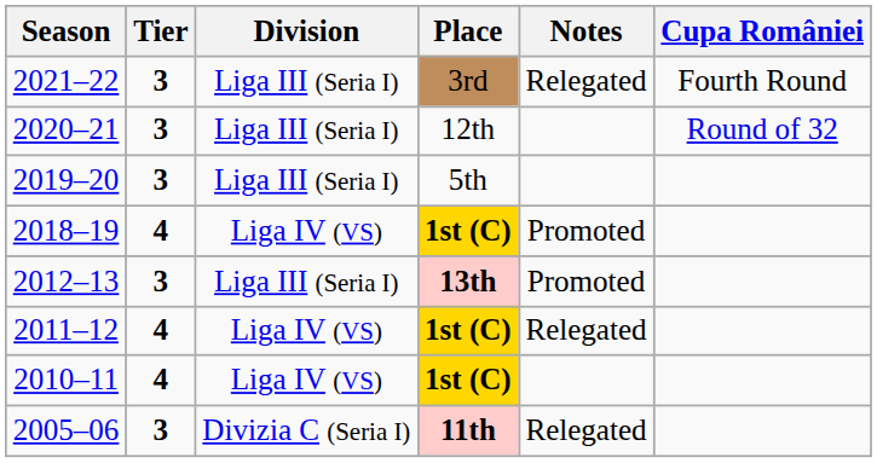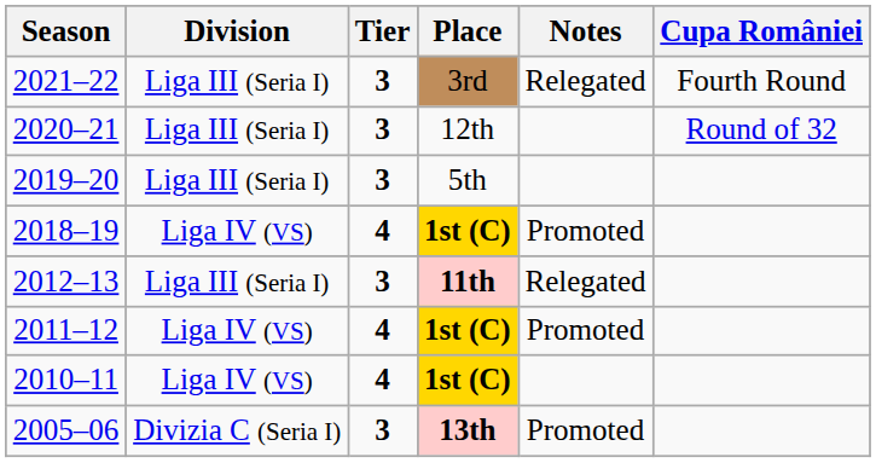 <table class="wikitable" style="text-align:center; font-size:90%">
 <tr>
 <th>Season</th>
+<th>Division</th>
 <th>Tier</th>
-<th>Division</th>
 <th>Place</th>
 <th>Notes</th>
 <th><a href='#'>Cupa României</a></th>
 </tr>
 <tr>
 <td><a href='#'>2021–22</a></td>
+<td><a href='#'>Liga III</a> <small>(Seria I)</small></td>
 <td><strong>3</strong></td>
-<td><a href='#'>Liga III</a> <small>(Seria I)</small></td>
 <td align=center bgcolor=#BF8D5B>3rd</td>
 <td>Relegated</td>
 <td>Fourth Round</td>
 </tr>
 <tr>
 <td><a href='#'>2020–21</a></td>
+<td><a href='#'>Liga III</a> <small>(Seria I)</small></td>
 <td><strong>3</strong></td>
-<td><a href='#'>Liga III</a> <small>(Seria I)</small></td>
 <td>12th</td>
 <td></td>
 <td><a href='#'>Round of 32</a></td>
 </tr>
 <tr>
 <td><a href='#'>2019–20</a></td>
+<td><a href='#'>Liga III</a> <small>(Seria I)</small></td>
 <td><strong>3</strong></td>
-<td><a href='#'>Liga III</a> <small>(Seria I)</small></td>
 <td>5th</td>
 <td></td>
 <td></td>
 </tr>
 <tr>
 <td><a href='#'>2018–19</a></td>
+<td><a href='#'>Liga IV</a> <small>(<a href='#'>VS</a>)</small></td>
 <td><strong>4</strong></td>
-<td><a href='#'>Liga IV</a> <small>(<a href='#'>VS</a>)</small></td>
 <td align=center bgcolor=gold><strong>1st</strong> <strong>(C)</strong></td>
 <td>Promoted</td>
 <td></td>
 </tr>
 <tr>
 <td><a href='#'>2012–13</a></td>
+<td><a href='#'>Liga III</a> <small>(Seria I)</small></td>
 <td><strong>3</strong></td>
-<td><a href='#'>Liga III</a> <small>(Seria I)</small></td>
-<td align=center bgcolor=#FFCCCC><strong>13th</strong></td>
+<td align=center bgcolor=#FFCCCC><strong>11th</strong></td>
+<td>Relegated</td>
+<td></td>
+</tr>
+<tr>
+<td><a href='#'>2011–12</a></td>
+<td><a href='#'>Liga IV</a> <small>(<a href='#'>VS</a>)</small></td>
+<td><strong>4</strong></td>
+<td align=center bgcolor=gold><strong>1st</strong> <strong>(C)</strong></td>
 <td>Promoted</td>
 <td></td>
 </tr>
 <tr>
-<td><a href='#'>2011–12</a></td>
+<td><a href='#'>2010–11</a></td>
+<td><a href='#'>Liga IV</a> <small>(<a href='#'>VS</a>)</small></td>
 <td><strong>4</strong></td>
-<td><a href='#'>Liga IV</a> <small>(<a href='#'>VS</a>)</small></td>
-<td align=center bgcolor=gold><strong>1st</strong> <strong>(C)</strong></td>
-<td>Relegated</td>
-<td></td>
-</tr>
-<tr>
-<td><a href='#'>2010–11</a></td>
-<td><strong>4</strong></td>
-<td><a href='#'>Liga IV</a> <small>(<a href='#'>VS</a>)</small></td>
 <td align=center bgcolor=gold><strong>1st (C)</strong></td>
 <td></td>
 <td></td>
 </tr>
 <tr>
 <td><a href='#'>2005–06</a></td>
+<td><a href='#'>Divizia C</a> <small>(Seria I)</small></td>
 <td><strong>3</strong></td>
-<td><a href='#'>Divizia C</a> <small>(Seria I)</small></td>
-<td align=center bgcolor=#FFCCCC><strong>11th</strong></td>
-<td>Relegated</td>
+<td align=center bgcolor=#FFCCCC><strong>13th</strong></td>
+<td>Promoted</td>
 <td></td>
 </tr>
 </table>
